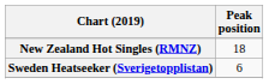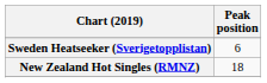 <table class="wikitable sortable plainrowheaders" style="text-align:center">
 <tr>
 <th scope="col">Chart (2019)</th>
 <th scope="col">Peak<br>position</th>
 </tr>
 <tr>
 </tr>
 <tr>
 </tr>
 <tr>
 </tr>
 <tr>
 </tr>
 <tr>
+<th scope="row">Sweden Heatseeker (<a href='#'>Sverigetopplistan</a>)</th>
+<td>6</td>
+</tr>
+<tr>
 <th scope="row">New Zealand Hot Singles (<a href='#'>RMNZ</a>)</th>
 <td>18</td>
-</tr>
-<tr>
-<th scope="row">Sweden Heatseeker (<a href='#'>Sverigetopplistan</a>)</th>
-<td>6</td>
 </tr>
 <tr>
 </tr>
 <tr>
 </tr>
 <tr>
 </tr>
 <tr>
 </tr>
 <tr>
 </tr>
 </table>
